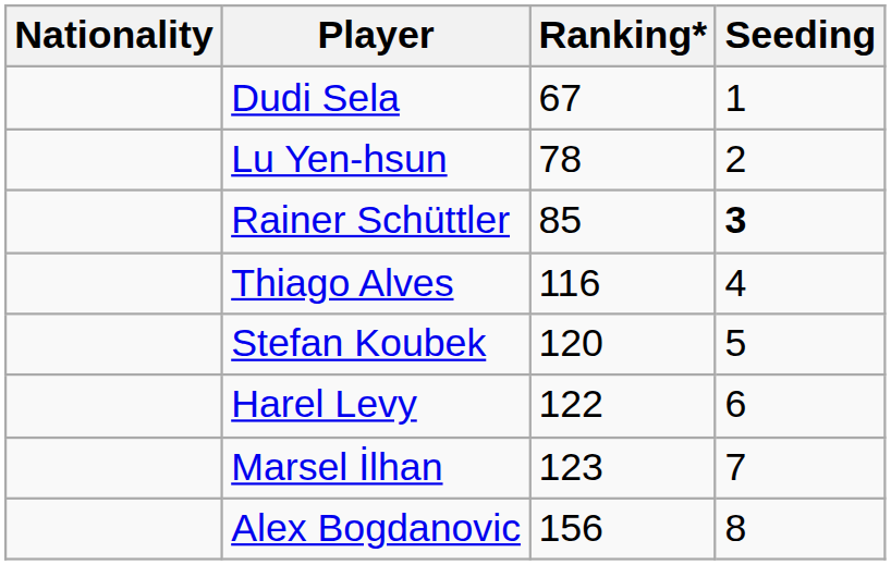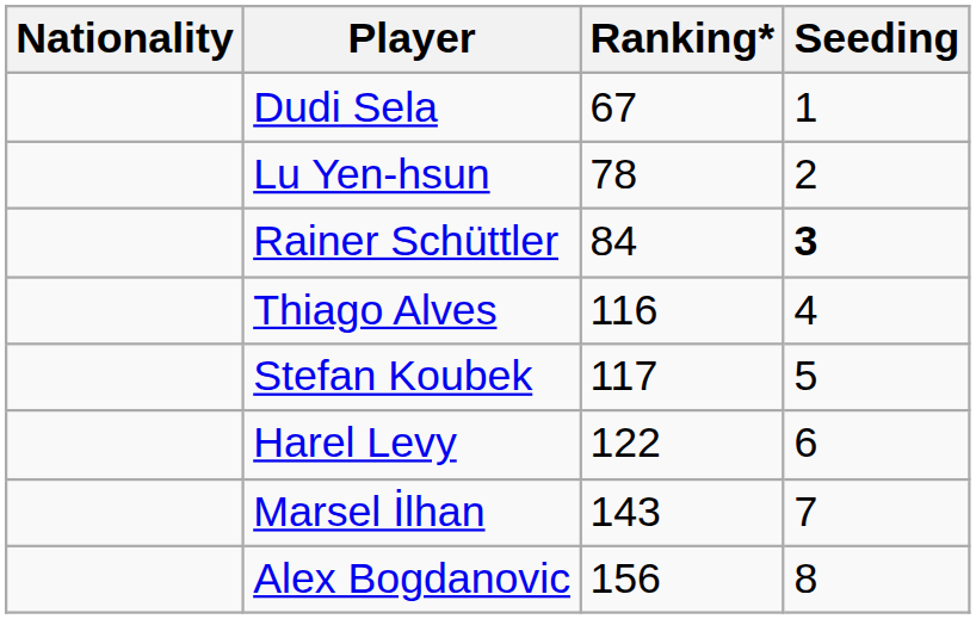 <table class="wikitable" border="1">
 <tr>
 <th>Nationality</th>
 <th>Player</th>
 <th>Ranking*</th>
 <th>Seeding</th>
 </tr>
 <tr>
 <td></td>
 <td><a href='#'>Dudi Sela</a></td>
 <td>67</td>
 <td>1</td>
 </tr>
 <tr>
 <td></td>
 <td><a href='#'>Lu Yen-hsun</a></td>
 <td>78</td>
 <td>2</td>
 </tr>
 <tr>
 <td></td>
 <td><a href='#'>Rainer Schüttler</a></td>
-<td>85</td>
+<td>84</td>
 <td><strong>3</strong></td>
 </tr>
 <tr>
 <td></td>
 <td><a href='#'>Thiago Alves</a></td>
 <td>116</td>
 <td>4</td>
 </tr>
 <tr>
 <td></td>
 <td><a href='#'>Stefan Koubek</a></td>
-<td>120</td>
+<td>117</td>
 <td>5</td>
 </tr>
 <tr>
 <td></td>
 <td><a href='#'>Harel Levy</a></td>
 <td>122</td>
 <td>6</td>
 </tr>
 <tr>
 <td></td>
 <td><a href='#'>Marsel İlhan</a></td>
-<td>123</td>
+<td>143</td>
 <td>7</td>
 </tr>
 <tr>
 <td></td>
 <td><a href='#'>Alex Bogdanovic</a></td>
 <td>156</td>
 <td>8</td>
 </tr>
 </table>
